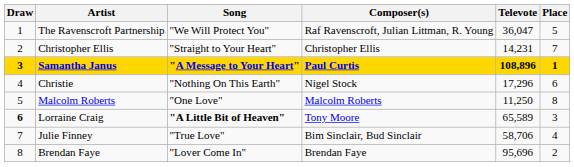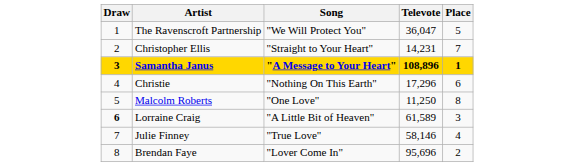 <table class="sortable wikitable" style="margin: 1em auto 1em auto; text-align:center">
 <tr>
 <th>Draw</th>
 <th>Artist</th>
 <th>Song</th>
-<th>Composer(s)</th>
 <th>Televote</th>
 <th>Place</th>
 </tr>
 <tr>
 <td>1</td>
 <td align="left">The Ravenscroft Partnership</td>
 <td align="left">"We Will Protect You"</td>
-<td align="left">Raf Ravenscroft, Julian Littman, R. Young</td>
 <td>36,047</td>
 <td>5</td>
 </tr>
 <tr>
 <td>2</td>
 <td align="left">Christopher Ellis</td>
 <td align="left">"Straight to Your Heart"</td>
-<td align="left">Christopher Ellis</td>
 <td>14,231</td>
 <td>7</td>
 </tr>
 <tr style="font-weight:bold; background:gold;">
 <td>3</td>
 <td align="left"><a href='#'>Samantha Janus</a></td>
 <td align="left">"<a href='#'>A Message to Your Heart</a>"</td>
-<td align="left"><a href='#'>Paul Curtis</a></td>
 <td>108,896</td>
 <td>1</td>
 </tr>
 <tr>
 <td>4</td>
 <td align="left">Christie</td>
 <td align="left">"Nothing On This Earth"</td>
-<td align="left">Nigel Stock</td>
 <td>17,296</td>
 <td>6</td>
 </tr>
 <tr>
 <td>5</td>
 <td align="left"><a href='#'>Malcolm Roberts</a></td>
 <td align="left">"One Love"</td>
-<td align="left"><a href='#'>Malcolm Roberts</a></td>
 <td>11,250</td>
 <td>8</td>
 </tr>
 <tr>
 <td><strong>6</strong></td>
 <td align="left">Lorraine Craig</td>
-<td align="left"><strong>"A Little Bit of Heaven"</strong></td>
-<td align="left"><a href='#'>Tony Moore</a></td>
-<td>65,589</td>
+<td align="left">"A Little Bit of Heaven"</td>
+<td>61,589</td>
 <td>3</td>
 </tr>
 <tr>
 <td>7</td>
 <td align="left">Julie Finney</td>
 <td align="left">"True Love"</td>
-<td align="left">Bim Sinclair, Bud Sinclair</td>
-<td>58,706</td>
+<td>58,146</td>
 <td>4</td>
 </tr>
 <tr>
 <td>8</td>
 <td align="left">Brendan Faye</td>
 <td align="left">"Lover Come In"</td>
-<td align="left">Brendan Faye</td>
 <td>95,696</td>
 <td>2</td>
 </tr>
 </table>
